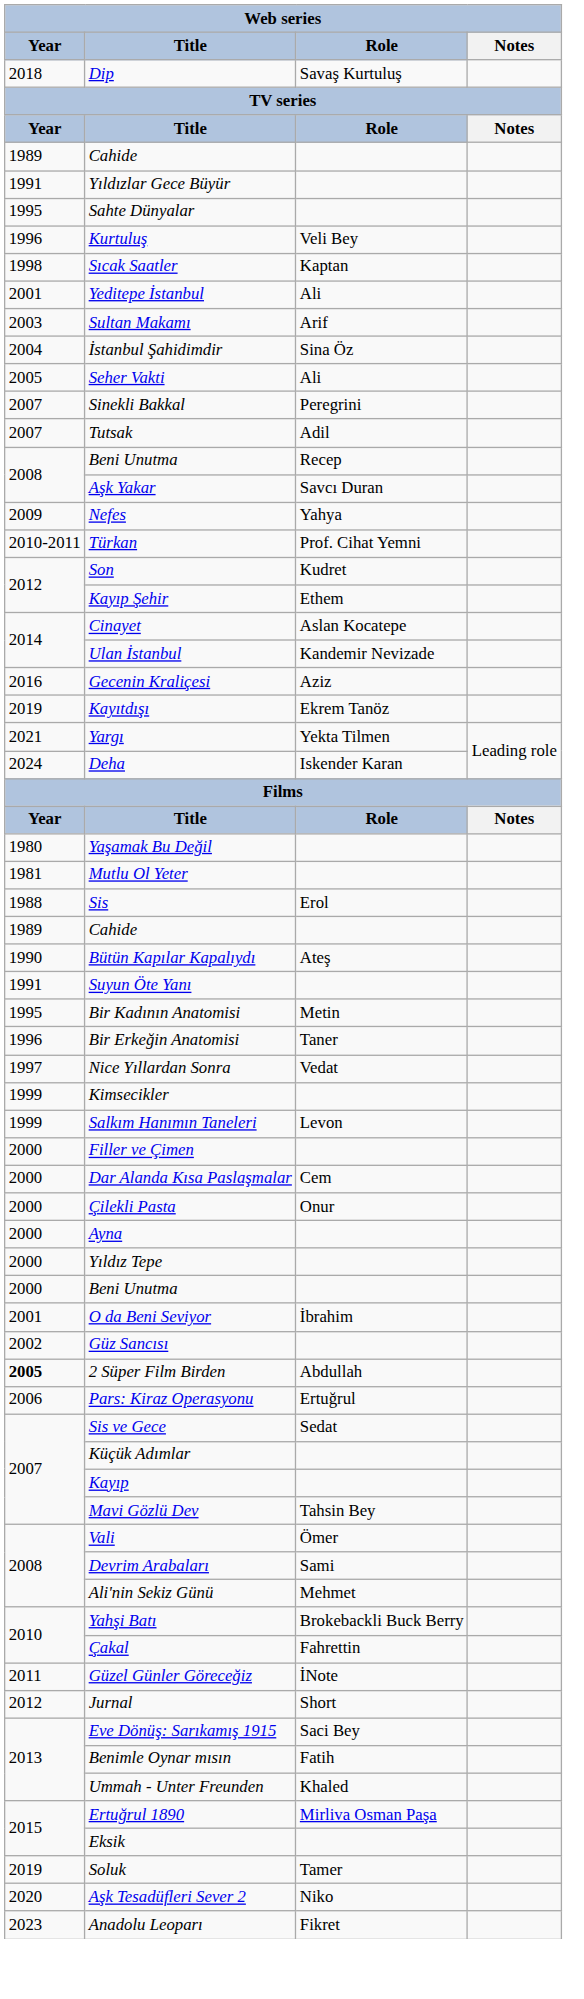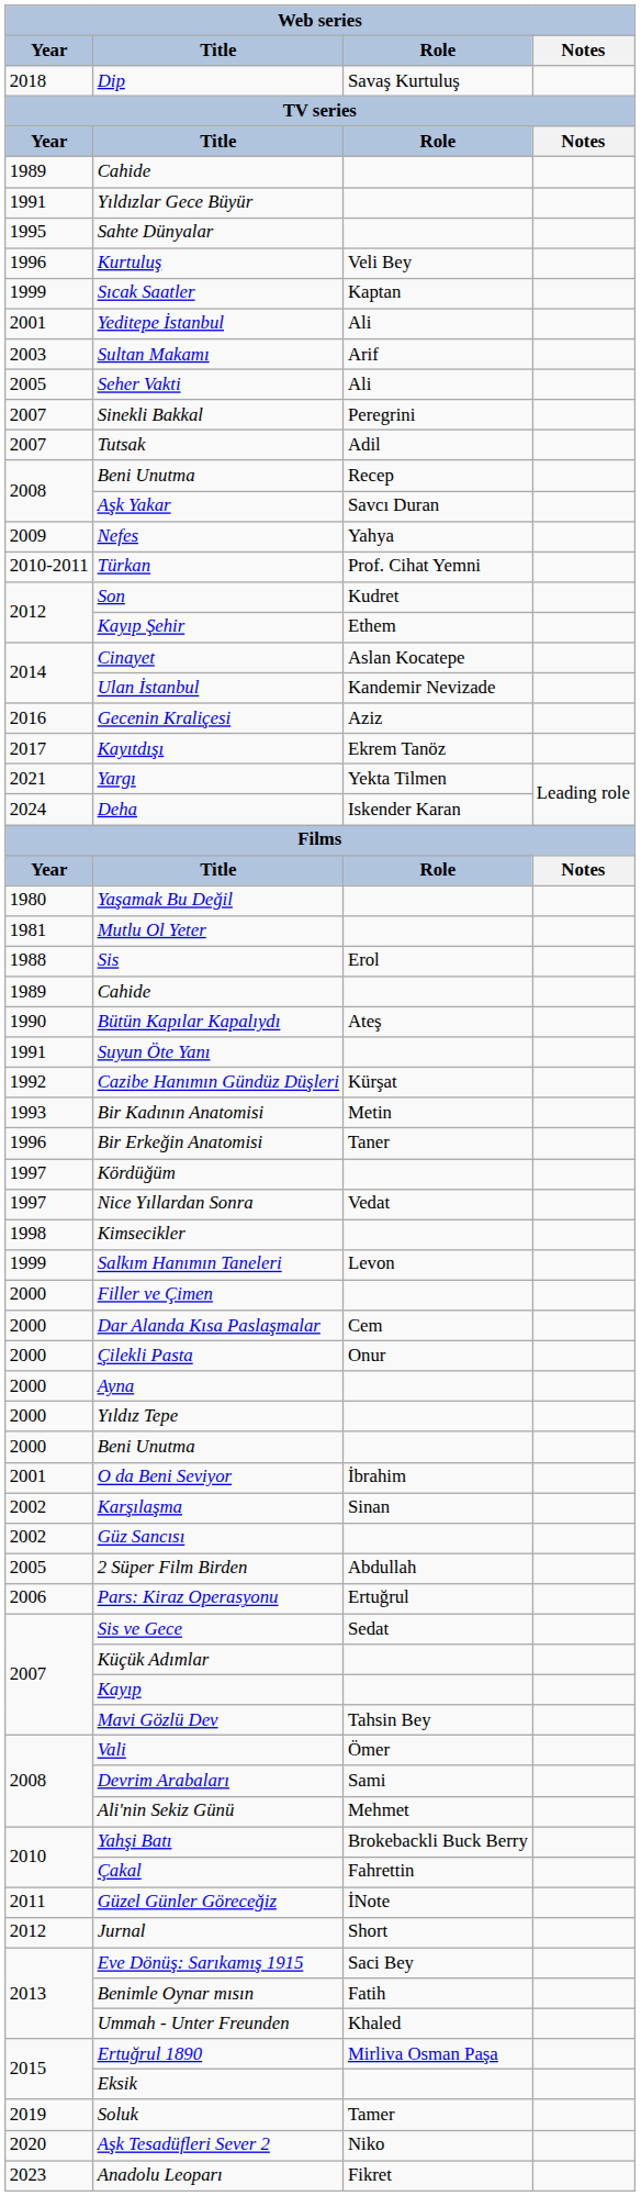 <table class="wikitable" style="font-size: 80%;">
 <tr>
 <th colspan="4" style="background:LightSteelBlue">Web series</th>
 </tr>
 <tr>
 <th style="background:LightSteelBlue">Year</th>
 <th style="background:LightSteelBlue">Title</th>
 <th style="background:LightSteelBlue">Role</th>
 <th>Notes</th>
 </tr>
 <tr>
 <td>2018</td>
 <td><em><a href='#'>Dip</a></em></td>
 <td>Savaş Kurtuluş</td>
 <td></td>
 </tr>
 <tr>
 <th colspan="4" style="background:LightSteelBlue">TV series</th>
 </tr>
 <tr>
 <th style="background:LightSteelBlue">Year</th>
 <th style="background:LightSteelBlue">Title</th>
 <th style="background:LightSteelBlue">Role</th>
 <th>Notes</th>
 </tr>
 <tr>
 <td>1989</td>
 <td><em>Cahide</em></td>
 <td></td>
 <td></td>
 </tr>
 <tr>
 <td>1991</td>
 <td><em>Yıldızlar Gece Büyür</em></td>
 <td></td>
 <td></td>
 </tr>
 <tr>
 <td>1995</td>
 <td><em>Sahte Dünyalar</em></td>
 <td></td>
 <td></td>
 </tr>
 <tr>
 <td>1996</td>
 <td><em><a href='#'>Kurtuluş</a></em></td>
 <td>Veli Bey</td>
 <td></td>
 </tr>
 <tr>
-<td>1998</td>
+<td>1999</td>
 <td><em><a href='#'>Sıcak Saatler</a></em></td>
 <td>Kaptan</td>
 <td></td>
 </tr>
 <tr>
 <td>2001</td>
 <td><em><a href='#'>Yeditepe İstanbul</a></em></td>
 <td>Ali</td>
 <td></td>
 </tr>
 <tr>
 <td>2003</td>
 <td><em><a href='#'>Sultan Makamı</a></em></td>
 <td>Arif</td>
-<td></td>
-</tr>
-<tr>
-<td>2004</td>
-<td><em>İstanbul Şahidimdir</em></td>
-<td>Sina Öz</td>
 <td></td>
 </tr>
 <tr>
 <td>2005</td>
 <td><em><a href='#'>Seher Vakti</a></em></td>
 <td>Ali</td>
 <td></td>
 </tr>
 <tr>
 <td>2007</td>
 <td><em>Sinekli Bakkal</em></td>
 <td>Peregrini</td>
 <td></td>
 </tr>
 <tr>
 <td>2007</td>
 <td><em>Tutsak</em></td>
 <td>Adil</td>
 <td></td>
 </tr>
 <tr>
 <td rowspan="2">2008</td>
 <td><em>Beni Unutma</em></td>
 <td>Recep</td>
 <td></td>
 </tr>
 <tr>
 <td><em><a href='#'>Aşk Yakar</a></em></td>
 <td>Savcı Duran</td>
 <td></td>
 </tr>
 <tr>
 <td>2009</td>
 <td><em><a href='#'>Nefes</a></em></td>
 <td>Yahya</td>
 <td></td>
 </tr>
 <tr>
 <td>2010-2011</td>
 <td><em><a href='#'>Türkan</a></em></td>
 <td>Prof. Cihat Yemni</td>
 <td></td>
 </tr>
 <tr>
 <td rowspan="2">2012</td>
 <td><em><a href='#'>Son</a></em></td>
 <td>Kudret</td>
 <td></td>
 </tr>
 <tr>
 <td><em><a href='#'>Kayıp Şehir</a></em></td>
 <td>Ethem</td>
 <td></td>
 </tr>
 <tr>
 <td rowspan="2">2014</td>
 <td><em><a href='#'>Cinayet</a></em></td>
 <td>Aslan Kocatepe</td>
 <td></td>
 </tr>
 <tr>
 <td><em><a href='#'>Ulan İstanbul</a></em></td>
 <td>Kandemir Nevizade</td>
 <td></td>
 </tr>
 <tr>
 <td>2016</td>
 <td><em><a href='#'>Gecenin Kraliçesi</a></em></td>
 <td>Aziz</td>
 <td></td>
 </tr>
 <tr>
-<td>2019</td>
+<td>2017</td>
 <td><em><a href='#'>Kayıtdışı</a></em></td>
 <td>Ekrem Tanöz</td>
 <td></td>
 </tr>
 <tr>
 <td>2021</td>
 <td><em><a href='#'>Yargı</a></em></td>
 <td>Yekta Tilmen</td>
 <td rowspan="2">Leading role</td>
 </tr>
 <tr>
 <td>2024</td>
 <td><em><a href='#'>Deha</a></em></td>
 <td>Iskender Karan</td>
 </tr>
 <tr>
 <th colspan="4" style="background:LightSteelBlue">Films</th>
 </tr>
 <tr>
 <th style="background:LightSteelBlue">Year</th>
 <th style="background:LightSteelBlue">Title</th>
 <th style="background:LightSteelBlue">Role</th>
 <th>Notes</th>
 </tr>
 <tr>
 <td>1980</td>
 <td><em><a href='#'>Yaşamak Bu Değil</a></em></td>
 <td></td>
 <td></td>
 </tr>
 <tr>
 <td>1981</td>
 <td><em><a href='#'>Mutlu Ol Yeter</a></em></td>
 <td></td>
 <td></td>
 </tr>
 <tr>
 <td>1988</td>
 <td><em><a href='#'>Sis</a></em></td>
 <td>Erol</td>
 <td></td>
 </tr>
 <tr>
 <td>1989</td>
 <td><em>Cahide</em></td>
 <td></td>
 <td></td>
 </tr>
 <tr>
 <td>1990</td>
 <td><em><a href='#'>Bütün Kapılar Kapalıydı</a></em></td>
 <td>Ateş</td>
 <td></td>
 </tr>
 <tr>
 <td>1991</td>
 <td><em><a href='#'>Suyun Öte Yanı</a></em></td>
 <td></td>
 <td></td>
 </tr>
 <tr>
-<td>1995</td>
+<td>1992</td>
+<td><em><a href='#'>Cazibe Hanımın Gündüz Düşleri</a></em></td>
+<td>Kürşat</td>
+<td></td>
+</tr>
+<tr>
+<td>1993</td>
 <td><em>Bir Kadının Anatomisi</em></td>
 <td>Metin</td>
 <td></td>
 </tr>
 <tr>
 <td>1996</td>
 <td><em>Bir Erkeğin Anatomisi</em></td>
 <td>Taner</td>
 <td></td>
 </tr>
 <tr>
 <td>1997</td>
+<td><em>Kördüğüm</em></td>
+<td></td>
+<td></td>
+</tr>
+<tr>
+<td>1997</td>
 <td><em>Nice Yıllardan Sonra</em></td>
 <td>Vedat</td>
 <td></td>
 </tr>
 <tr>
-<td>1999</td>
+<td>1998</td>
 <td><em>Kimsecikler</em></td>
 <td></td>
 <td></td>
 </tr>
 <tr>
 <td>1999</td>
 <td><em><a href='#'>Salkım Hanımın Taneleri</a></em></td>
 <td>Levon</td>
 <td></td>
 </tr>
 <tr>
 <td>2000</td>
 <td><em><a href='#'>Filler ve Çimen</a></em></td>
 <td></td>
 <td></td>
 </tr>
 <tr>
 <td>2000</td>
 <td><em><a href='#'>Dar Alanda Kısa Paslaşmalar</a></em></td>
 <td>Cem</td>
 <td></td>
 </tr>
 <tr>
 <td>2000</td>
 <td><em><a href='#'>Çilekli Pasta</a></em></td>
 <td>Onur</td>
 <td></td>
 </tr>
 <tr>
 <td>2000</td>
 <td><em><a href='#'>Ayna</a></em></td>
 <td></td>
 <td></td>
 </tr>
 <tr>
 <td>2000</td>
 <td><em>Yıldız Tepe</em></td>
 <td></td>
 <td></td>
 </tr>
 <tr>
 <td>2000</td>
 <td><em>Beni Unutma</em></td>
 <td></td>
 <td></td>
 </tr>
 <tr>
 <td>2001</td>
 <td><em><a href='#'>O da Beni Seviyor</a></em></td>
 <td>İbrahim</td>
 <td></td>
 </tr>
 <tr>
 <td>2002</td>
+<td><em><a href='#'>Karşılaşma</a></em></td>
+<td>Sinan</td>
+<td></td>
+</tr>
+<tr>
+<td>2002</td>
 <td><em><a href='#'>Güz Sancısı</a></em></td>
 <td></td>
 <td></td>
 </tr>
 <tr>
-<td><strong>2005</strong></td>
+<td>2005</td>
 <td><em>2 Süper Film Birden</em></td>
 <td>Abdullah</td>
 <td></td>
 </tr>
 <tr>
 <td>2006</td>
 <td><em><a href='#'>Pars: Kiraz Operasyonu</a></em></td>
 <td>Ertuğrul</td>
 <td></td>
 </tr>
 <tr>
 <td rowspan="4">2007</td>
 <td><em><a href='#'>Sis ve Gece</a></em></td>
 <td>Sedat</td>
 <td></td>
 </tr>
 <tr>
 <td><em>Küçük Adımlar</em></td>
 <td></td>
 <td></td>
 </tr>
 <tr>
 <td><em><a href='#'>Kayıp</a></em></td>
 <td></td>
 <td></td>
 </tr>
 <tr>
 <td><em><a href='#'>Mavi Gözlü Dev</a></em></td>
 <td>Tahsin Bey</td>
 <td></td>
 </tr>
 <tr>
 <td rowspan="3">2008</td>
 <td><em><a href='#'>Vali</a></em></td>
 <td>Ömer</td>
 <td></td>
 </tr>
 <tr>
 <td><em><a href='#'>Devrim Arabaları</a></em></td>
 <td>Sami</td>
 <td></td>
 </tr>
 <tr>
 <td><em>Ali'nin Sekiz Günü</em></td>
 <td>Mehmet</td>
 <td></td>
 </tr>
 <tr>
 <td rowspan="2">2010</td>
 <td><em><a href='#'>Yahşi Batı</a></em></td>
 <td>Brokebackli Buck Berry</td>
 <td></td>
 </tr>
 <tr>
 <td><em><a href='#'>Çakal</a></em></td>
 <td>Fahrettin</td>
 <td></td>
 </tr>
 <tr>
 <td>2011</td>
 <td><em><a href='#'>Güzel Günler Göreceğiz</a></em></td>
 <td>İNote</td>
 <td></td>
 </tr>
 <tr>
 <td>2012</td>
 <td><em>Jurnal</em></td>
 <td>Short</td>
 <td></td>
 </tr>
 <tr>
 <td rowspan="3">2013</td>
 <td><em><a href='#'>Eve Dönüş: Sarıkamış 1915</a></em></td>
 <td>Saci Bey</td>
 <td></td>
 </tr>
 <tr>
 <td><em>Benimle Oynar mısın</em></td>
 <td>Fatih</td>
 <td></td>
 </tr>
 <tr>
 <td><em>Ummah - Unter Freunden</em></td>
 <td>Khaled</td>
 <td></td>
 </tr>
 <tr>
 <td rowspan="2">2015</td>
 <td><em><a href='#'>Ertuğrul 1890</a></em></td>
 <td><a href='#'>Mirliva Osman Paşa</a></td>
 <td></td>
 </tr>
 <tr>
 <td><em>Eksik</em></td>
 <td></td>
 <td></td>
 </tr>
 <tr>
 <td>2019</td>
 <td><em>Soluk</em></td>
 <td>Tamer</td>
 <td></td>
 </tr>
 <tr>
 <td>2020</td>
 <td><em><a href='#'>Aşk Tesadüfleri Sever 2</a></em></td>
 <td>Niko</td>
 <td></td>
 </tr>
 <tr>
 <td>2023</td>
 <td><em>Anadolu Leoparı</em></td>
 <td>Fikret</td>
 <td></td>
 </tr>
 <tr>
 </tr>
 </table>
